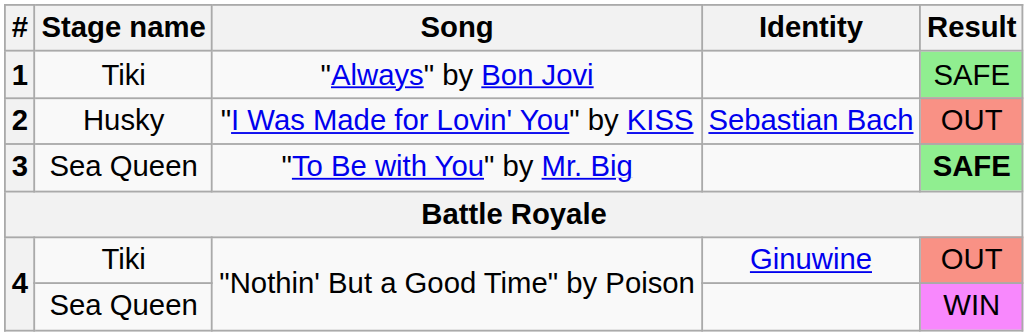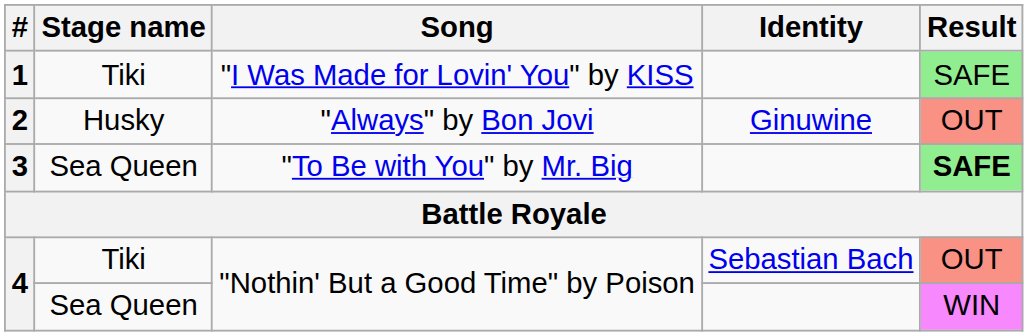 <table class="wikitable plainrowheaders" style="text-align: center;">
 <tr>
 <th>#</th>
 <th>Stage name</th>
 <th>Song</th>
 <th>Identity</th>
 <th>Result</th>
 </tr>
 <tr>
 <th>1</th>
 <td>Tiki</td>
-<td>"<a href='#'>Always</a>" by <a href='#'>Bon Jovi</a></td>
+<td>"<a href='#'>I Was Made for Lovin' You</a>" by <a href='#'>KISS</a></td>
 <td></td>
 <td bgcolor=lightgreen>SAFE</td>
 </tr>
 <tr>
 <th>2</th>
 <td>Husky</td>
-<td>"<a href='#'>I Was Made for Lovin' You</a>" by <a href='#'>KISS</a></td>
-<td><a href='#'>Sebastian Bach</a></td>
+<td>"<a href='#'>Always</a>" by <a href='#'>Bon Jovi</a></td>
+<td><a href='#'>Ginuwine</a></td>
 <td bgcolor=#F99185>OUT</td>
 </tr>
 <tr>
 <th>3</th>
 <td>Sea Queen</td>
 <td>"<a href='#'>To Be with You</a>" by <a href='#'>Mr. Big</a></td>
 <td></td>
 <td bgcolor=lightgreen><strong>SAFE</strong></td>
 </tr>
 <tr>
 <th colspan=5>Battle Royale</th>
 </tr>
 <tr>
 <th rowspan=2>4</th>
 <td>Tiki</td>
 <td rowspan=2>"Nothin' But a Good Time" by Poison</td>
-<td><a href='#'>Ginuwine</a></td>
+<td><a href='#'>Sebastian Bach</a></td>
 <td bgcolor=#F99185>OUT</td>
 </tr>
 <tr>
 <td>Sea Queen</td>
 <td></td>
 <td bgcolor="#F888FD">WIN</td>
 </tr>
 </table>
